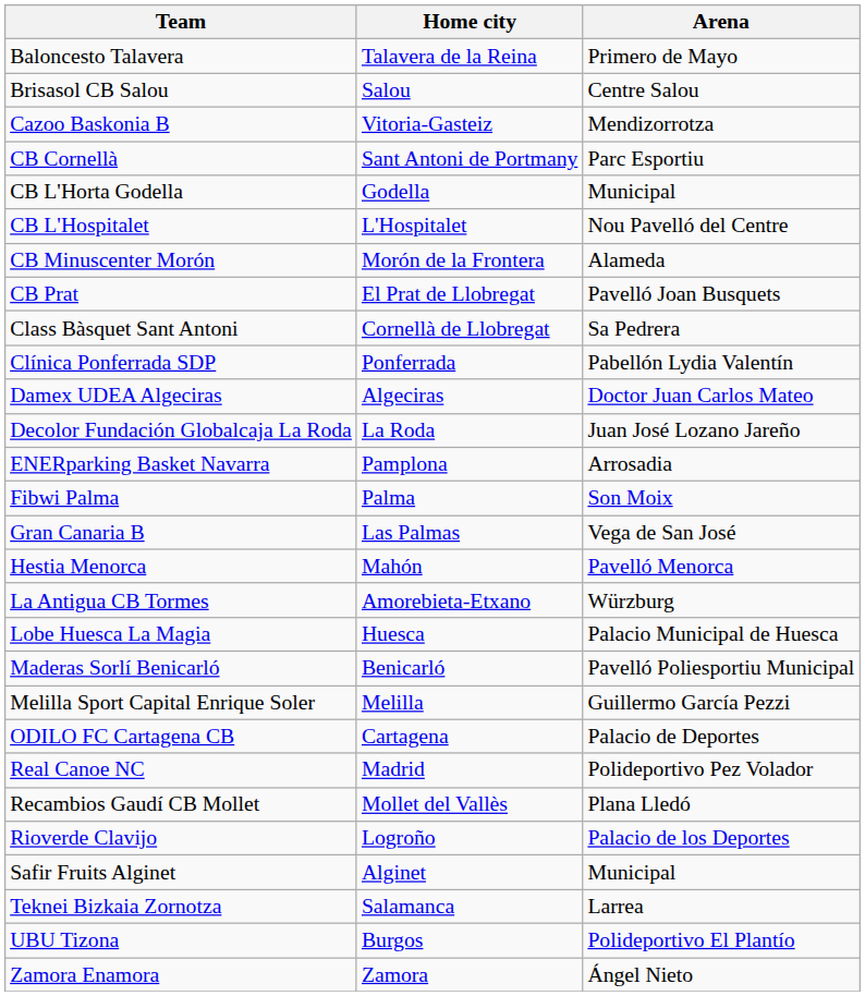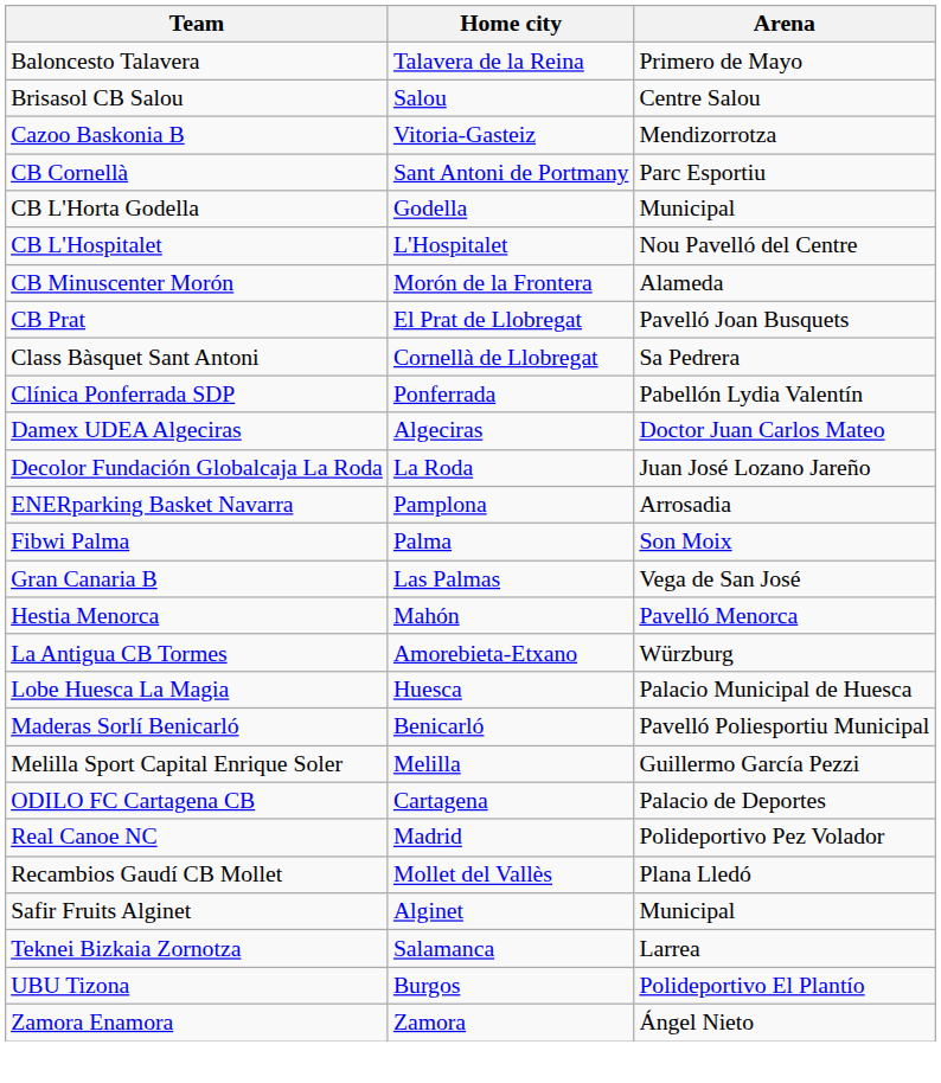 <table class="wikitable sortable">
 <tr>
 <th>Team</th>
 <th>Home city</th>
 <th>Arena</th>
 </tr>
 <tr>
 <td>Baloncesto Talavera</td>
 <td><a href='#'>Talavera de la Reina</a></td>
 <td>Primero de Mayo</td>
 </tr>
 <tr>
 <td>Brisasol CB Salou</td>
 <td><a href='#'>Salou</a></td>
 <td>Centre Salou</td>
 </tr>
 <tr>
 <td><a href='#'>Cazoo Baskonia B</a></td>
 <td><a href='#'>Vitoria-Gasteiz</a></td>
 <td>Mendizorrotza</td>
 </tr>
 <tr>
 <td><a href='#'>CB Cornellà</a></td>
 <td><a href='#'>Sant Antoni de Portmany</a></td>
 <td>Parc Esportiu</td>
 </tr>
 <tr>
 <td>CB L'Horta Godella</td>
 <td><a href='#'>Godella</a></td>
 <td>Municipal</td>
 </tr>
 <tr>
 <td><a href='#'>CB L'Hospitalet</a></td>
 <td><a href='#'>L'Hospitalet</a></td>
 <td>Nou Pavelló del Centre</td>
 </tr>
 <tr>
 <td><a href='#'>CB Minuscenter Morón</a></td>
 <td><a href='#'>Morón de la Frontera</a></td>
 <td>Alameda</td>
 </tr>
 <tr>
 <td><a href='#'>CB Prat</a></td>
 <td><a href='#'>El Prat de Llobregat</a></td>
 <td>Pavelló Joan Busquets</td>
 </tr>
 <tr>
 <td>Class Bàsquet Sant Antoni</td>
 <td><a href='#'>Cornellà de Llobregat</a></td>
 <td>Sa Pedrera</td>
 </tr>
 <tr>
 <td><a href='#'>Clínica Ponferrada SDP</a></td>
 <td><a href='#'>Ponferrada</a></td>
 <td>Pabellón Lydia Valentín</td>
 </tr>
 <tr>
 <td><a href='#'>Damex UDEA Algeciras</a></td>
 <td><a href='#'>Algeciras</a></td>
 <td><a href='#'>Doctor Juan Carlos Mateo</a></td>
 </tr>
 <tr>
 <td><a href='#'>Decolor Fundación Globalcaja La Roda</a></td>
 <td><a href='#'>La Roda</a></td>
 <td>Juan José Lozano Jareño</td>
 </tr>
 <tr>
 <td><a href='#'>ENERparking Basket Navarra</a></td>
 <td><a href='#'>Pamplona</a></td>
 <td>Arrosadia</td>
 </tr>
 <tr>
 <td><a href='#'>Fibwi Palma</a></td>
 <td><a href='#'>Palma</a></td>
 <td><a href='#'>Son Moix</a></td>
 </tr>
 <tr>
 <td><a href='#'>Gran Canaria B</a></td>
 <td><a href='#'>Las Palmas</a></td>
 <td>Vega de San José</td>
 </tr>
 <tr>
 <td><a href='#'>Hestia Menorca</a></td>
 <td><a href='#'>Mahón</a></td>
 <td><a href='#'>Pavelló Menorca</a></td>
 </tr>
 <tr>
 <td><a href='#'>La Antigua CB Tormes</a></td>
 <td><a href='#'>Amorebieta-Etxano</a></td>
 <td>Würzburg</td>
 </tr>
 <tr>
 <td><a href='#'>Lobe Huesca La Magia</a></td>
 <td><a href='#'>Huesca</a></td>
 <td>Palacio Municipal de Huesca</td>
 </tr>
 <tr>
 <td><a href='#'>Maderas Sorlí Benicarló</a></td>
 <td><a href='#'>Benicarló</a></td>
 <td>Pavelló Poliesportiu Municipal</td>
 </tr>
 <tr>
 <td>Melilla Sport Capital Enrique Soler</td>
 <td><a href='#'>Melilla</a></td>
 <td>Guillermo García Pezzi</td>
 </tr>
 <tr>
 <td><a href='#'>ODILO FC Cartagena CB</a></td>
 <td><a href='#'>Cartagena</a></td>
 <td>Palacio de Deportes</td>
 </tr>
 <tr>
 <td><a href='#'>Real Canoe NC</a></td>
 <td><a href='#'>Madrid</a></td>
 <td>Polideportivo Pez Volador</td>
 </tr>
 <tr>
 <td>Recambios Gaudí CB Mollet</td>
 <td><a href='#'>Mollet del Vallès</a></td>
 <td>Plana Lledó</td>
 </tr>
 <tr>
-<td><a href='#'>Rioverde Clavijo</a></td>
-<td><a href='#'>Logroño</a></td>
-<td><a href='#'>Palacio de los Deportes</a></td>
-</tr>
-<tr>
 <td>Safir Fruits Alginet</td>
 <td><a href='#'>Alginet</a></td>
 <td>Municipal</td>
 </tr>
 <tr>
 <td><a href='#'>Teknei Bizkaia Zornotza</a></td>
 <td><a href='#'>Salamanca</a></td>
 <td>Larrea</td>
 </tr>
 <tr>
 <td><a href='#'>UBU Tizona</a></td>
 <td><a href='#'>Burgos</a></td>
 <td><a href='#'>Polideportivo El Plantío</a></td>
 </tr>
 <tr>
 <td><a href='#'>Zamora Enamora</a></td>
 <td><a href='#'>Zamora</a></td>
 <td>Ángel Nieto</td>
 </tr>
 </table>
